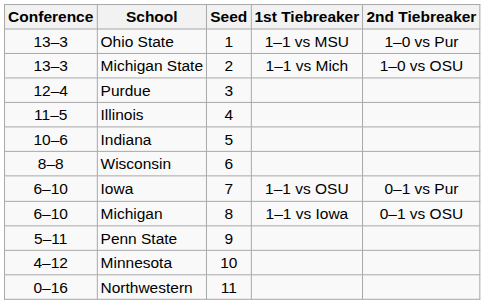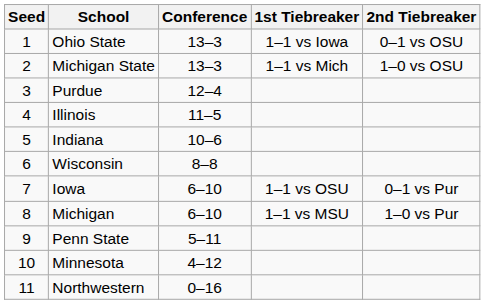 <table class="wikitable" style="font-size: 95%; text-align:center;">
 <tr>
+<th>Seed</th>
+<th>School</th>
 <th>Conference</th>
-<th>School</th>
-<th>Seed</th>
 <th>1st Tiebreaker</th>
 <th>2nd Tiebreaker</th>
 </tr>
 <tr>
+<td>1</td>
+<td align=left>Ohio State</td>
 <td>13–3</td>
-<td align=left>Ohio State</td>
-<td>1</td>
+<td>1–1 vs Iowa</td>
+<td>0–1 vs OSU</td>
+</tr>
+<tr>
+<td>2</td>
+<td align=left>Michigan State</td>
+<td>13–3</td>
+<td>1–1 vs Mich</td>
+<td>1–0 vs OSU</td>
+</tr>
+<tr>
+<td>3</td>
+<td align=left>Purdue</td>
+<td>12–4</td>
+<td></td>
+<td></td>
+</tr>
+<tr>
+<td>4</td>
+<td align=left>Illinois</td>
+<td>11–5</td>
+<td></td>
+<td></td>
+</tr>
+<tr>
+<td>5</td>
+<td align=left>Indiana</td>
+<td>10–6</td>
+<td></td>
+<td></td>
+</tr>
+<tr>
+<td>6</td>
+<td align=left>Wisconsin</td>
+<td>8–8</td>
+<td></td>
+<td></td>
+</tr>
+<tr>
+<td>7</td>
+<td align=left>Iowa</td>
+<td>6–10</td>
+<td>1–1 vs OSU</td>
+<td>0–1 vs Pur</td>
+</tr>
+<tr>
+<td>8</td>
+<td align=left>Michigan</td>
+<td>6–10</td>
 <td>1–1 vs MSU</td>
 <td>1–0 vs Pur</td>
 </tr>
 <tr>
-<td>13–3</td>
-<td align=left>Michigan State</td>
-<td>2</td>
-<td>1–1 vs Mich</td>
-<td>1–0 vs OSU</td>
-</tr>
-<tr>
-<td>12–4</td>
-<td align=left>Purdue</td>
-<td>3</td>
+<td>9</td>
+<td align=left>Penn State</td>
+<td>5–11</td>
 <td></td>
 <td></td>
 </tr>
 <tr>
-<td>11–5</td>
-<td align=left>Illinois</td>
-<td>4</td>
+<td>10</td>
+<td align=left>Minnesota</td>
+<td>4–12</td>
 <td></td>
 <td></td>
 </tr>
 <tr>
-<td>10–6</td>
-<td align=left>Indiana</td>
-<td>5</td>
-<td></td>
-<td></td>
-</tr>
-<tr>
-<td>8–8</td>
-<td align=left>Wisconsin</td>
-<td>6</td>
-<td></td>
-<td></td>
-</tr>
-<tr>
-<td>6–10</td>
-<td align=left>Iowa</td>
-<td>7</td>
-<td>1–1 vs OSU</td>
-<td>0–1 vs Pur</td>
-</tr>
-<tr>
-<td>6–10</td>
-<td align=left>Michigan</td>
-<td>8</td>
-<td>1–1 vs Iowa</td>
-<td>0–1 vs OSU</td>
-</tr>
-<tr>
-<td>5–11</td>
-<td align=left>Penn State</td>
-<td>9</td>
-<td></td>
-<td></td>
-</tr>
-<tr>
-<td>4–12</td>
-<td align=left>Minnesota</td>
-<td>10</td>
-<td></td>
-<td></td>
-</tr>
-<tr>
+<td>11</td>
+<td align=left>Northwestern</td>
 <td>0–16</td>
-<td align=left>Northwestern</td>
-<td>11</td>
 <td></td>
 <td></td>
 </tr>
 </table>
